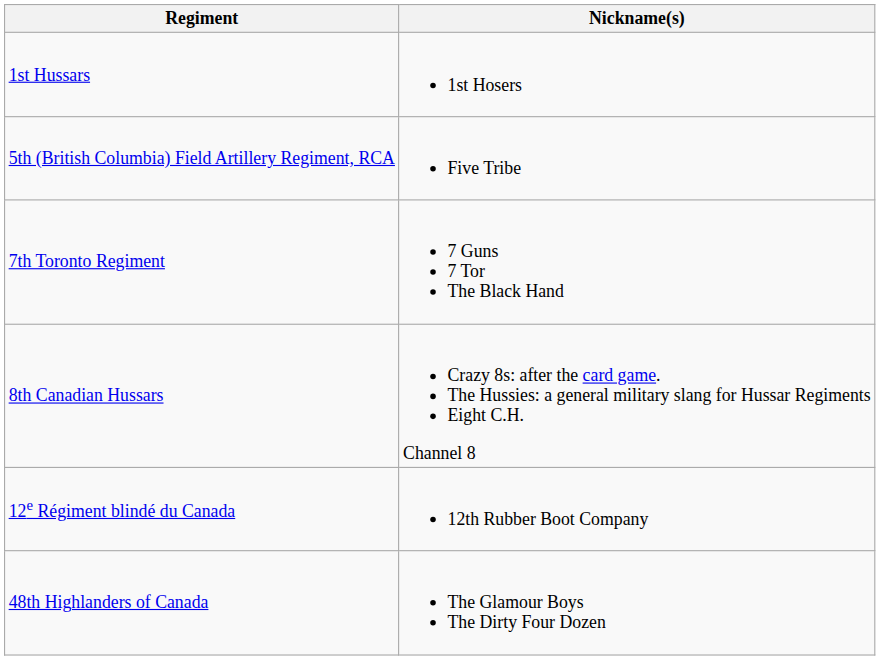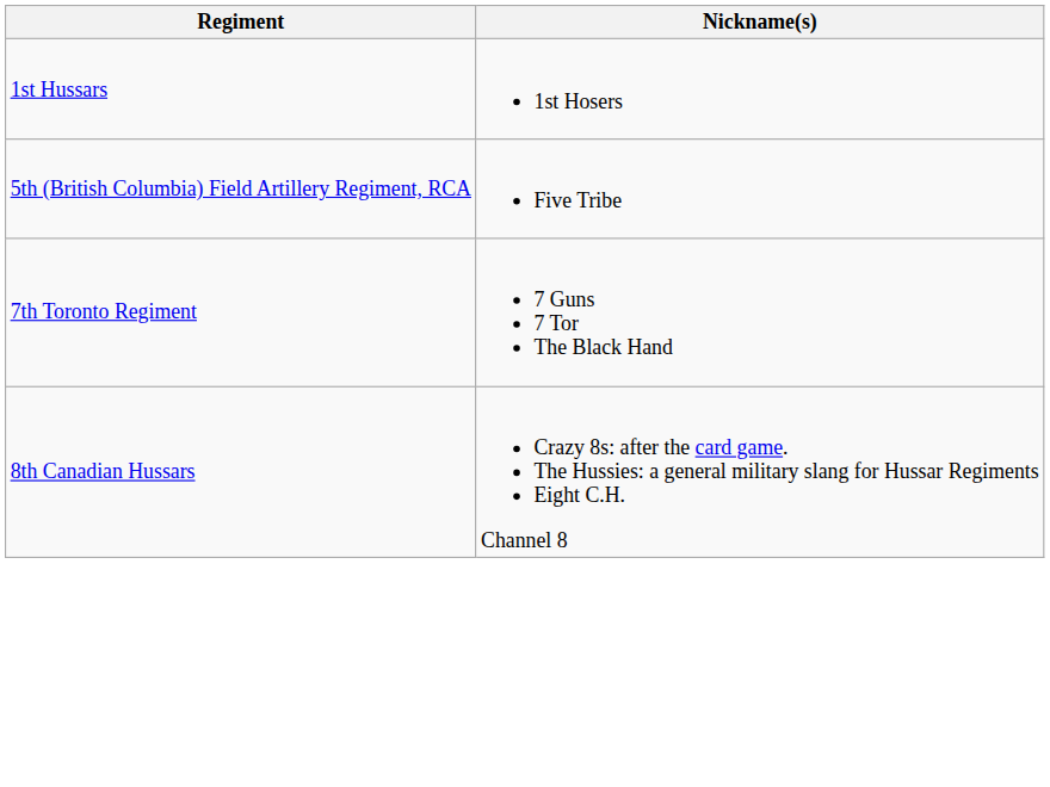 <table class="wikitable">
 <tr>
 <th>Regiment</th>
 <th>Nickname(s)</th>
 </tr>
 <tr>
 <td><a href='#'>1st Hussars</a></td>
 <td><br><ul><li>1st Hosers</li></ul></td>
 </tr>
 <tr>
 <td><a href='#'>5th (British Columbia) Field Artillery Regiment, RCA</a></td>
 <td><br><ul><li>Five Tribe</li></ul></td>
 </tr>
 <tr>
 <td><a href='#'>7th Toronto Regiment</a></td>
 <td><br><ul><li>7 Guns</li><li>7 Tor</li><li>The Black Hand</li></ul></td>
 </tr>
 <tr>
 <td><a href='#'>8th Canadian Hussars</a></td>
 <td><br><ul><li>Crazy 8s: after the <a href='#'>card game</a>.</li><li>The Hussies: a general military slang for Hussar Regiments</li><li>Eight C.H.</li></ul>Channel  8</td>
 </tr>
-<tr>
-<td><a href='#'>12<sup>e</sup> Régiment blindé du Canada</a></td>
-<td><br><ul><li>12th Rubber Boot Company</li></ul></td>
-</tr>
-<tr>
-<td><a href='#'>48th Highlanders of Canada</a></td>
-<td><br><ul><li>The Glamour Boys</li><li>The Dirty Four Dozen</li></ul></td>
-</tr>
 </table>
